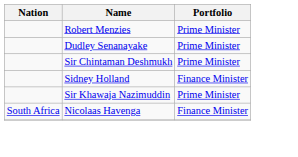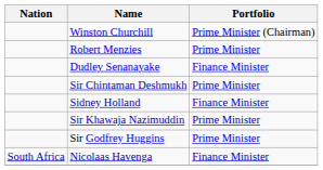 <table class="wikitable">
 <tr>
 <th>Nation</th>
 <th>Name</th>
 <th>Portfolio</th>
+</tr>
+<tr>
+<td></td>
+<td><a href='#'>Winston Churchill</a></td>
+<td><a href='#'>Prime Minister</a> (Chairman)</td>
 </tr>
 <tr>
 <td></td>
 <td><a href='#'>Robert Menzies</a></td>
 <td><a href='#'>Prime Minister</a></td>
 </tr>
 <tr>
 <td></td>
 <td><a href='#'>Dudley Senanayake</a></td>
-<td><a href='#'>Prime Minister</a></td>
+<td><a href='#'>Finance Minister</a></td>
 </tr>
 <tr>
 <td></td>
 <td><a href='#'>Sir Chintaman Deshmukh</a></td>
 <td><a href='#'>Prime Minister</a></td>
 </tr>
 <tr>
 <td></td>
 <td><a href='#'>Sidney Holland</a></td>
 <td><a href='#'>Finance Minister</a></td>
 </tr>
 <tr>
 <td></td>
 <td><a href='#'>Sir Khawaja Nazimuddin</a></td>
 <td><a href='#'>Prime Minister</a></td>
 </tr>
 <tr>
+<td></td>
+<td>Sir <a href='#'>Godfrey Huggins</a></td>
+<td><a href='#'>Prime Minister</a></td>
+</tr>
+<tr>
 <td> <a href='#'>South Africa</a></td>
 <td><a href='#'>Nicolaas Havenga</a></td>
 <td><a href='#'>Finance Minister</a></td>
 </tr>
 <tr>
 </tr>
 </table>
